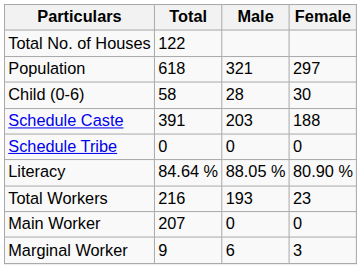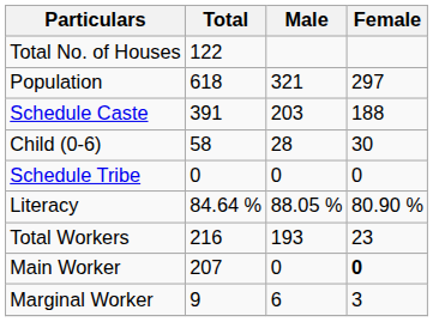 <table class="wikitable sortable">
 <tr>
 <th>Particulars</th>
 <th>Total</th>
 <th>Male</th>
 <th>Female</th>
 </tr>
 <tr>
 <td>Total No. of Houses</td>
 <td>122</td>
 <td></td>
 <td></td>
 </tr>
 <tr>
 <td>Population</td>
 <td>618</td>
 <td>321</td>
 <td>297</td>
 </tr>
 <tr>
+<td><a href='#'>Schedule Caste</a></td>
+<td>391</td>
+<td>203</td>
+<td>188</td>
+</tr>
+<tr>
 <td>Child (0-6)</td>
 <td>58</td>
 <td>28</td>
 <td>30</td>
-</tr>
-<tr>
-<td><a href='#'>Schedule Caste</a></td>
-<td>391</td>
-<td>203</td>
-<td>188</td>
 </tr>
 <tr>
 <td><a href='#'>Schedule Tribe</a></td>
 <td>0</td>
 <td>0</td>
 <td>0</td>
 </tr>
 <tr>
 <td>Literacy</td>
 <td>84.64  %</td>
 <td>88.05    %</td>
 <td>80.90    %</td>
 </tr>
 <tr>
 <td>Total Workers</td>
 <td>216</td>
 <td>193</td>
 <td>23</td>
 </tr>
 <tr>
 <td>Main Worker</td>
 <td>207</td>
 <td>0</td>
-<td>0</td>
+<td><strong>0</strong></td>
 </tr>
 <tr>
 <td>Marginal Worker</td>
 <td>9</td>
 <td>6</td>
 <td>3</td>
 </tr>
 <tr>
 </tr>
 </table>
